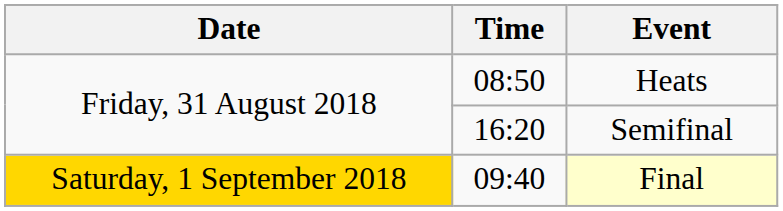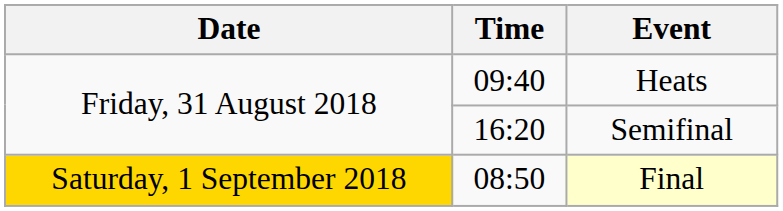 <table class = "wikitable" style="text-align:center;">
 <tr>
 <th width=220>Date</th>
 <th width=50>Time</th>
 <th width=100>Event</th>
 </tr>
 <tr>
 <td rowspan="2">Friday, 31 August 2018</td>
-<td>08:50</td>
+<td>09:40</td>
 <td>Heats</td>
 </tr>
 <tr>
 <td>16:20</td>
 <td>Semifinal</td>
 </tr>
 <tr>
 <td style="background: gold;">Saturday, 1 September 2018</td>
-<td>09:40</td>
+<td>08:50</td>
 <td bgcolor=ffffcc>Final</td>
 </tr>
 </table>
